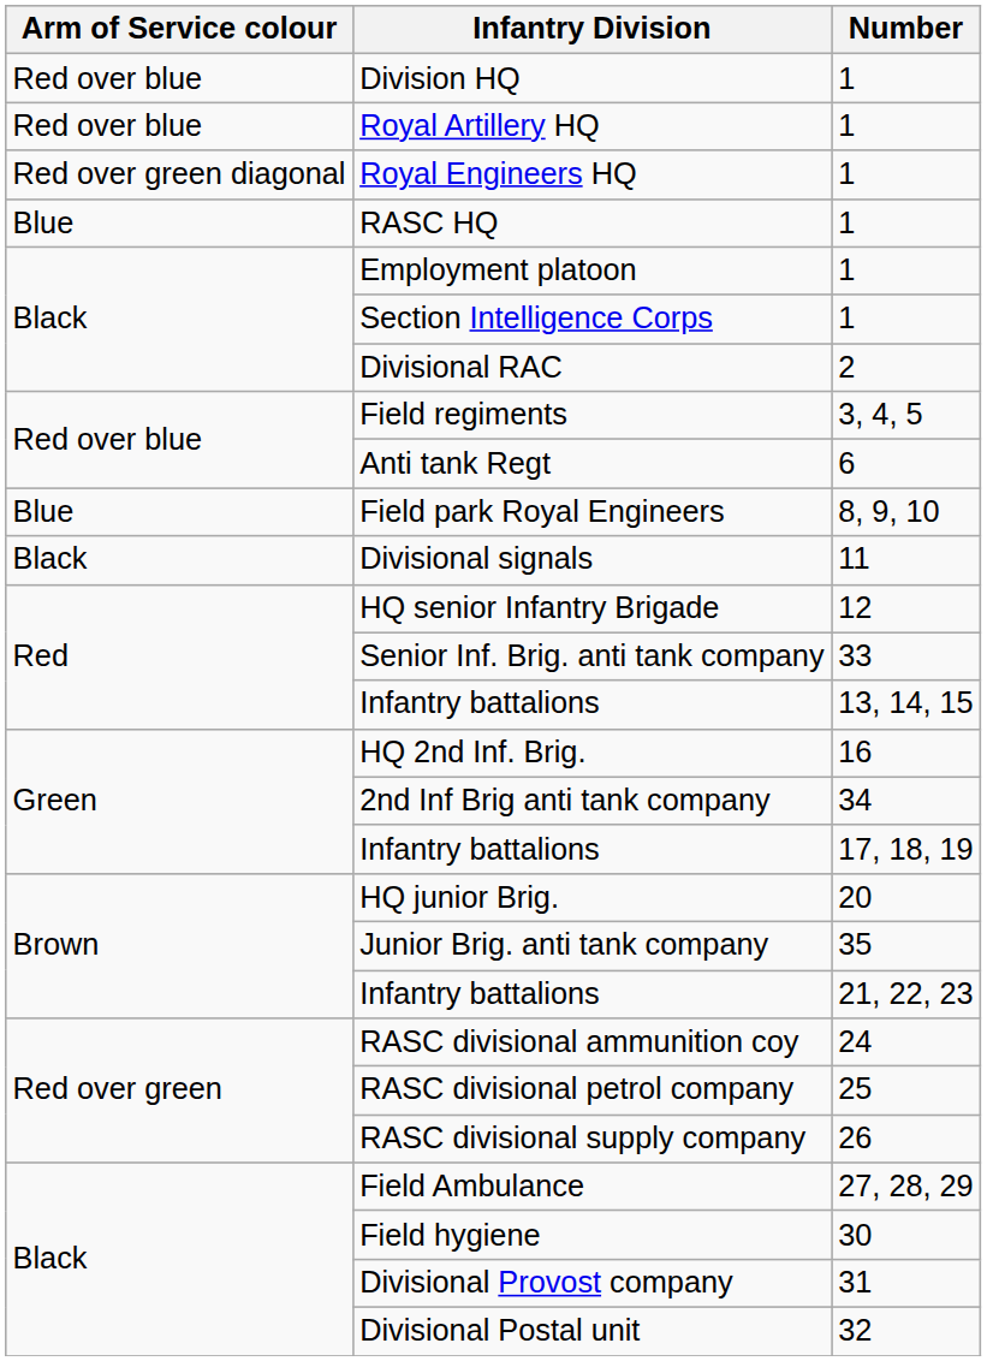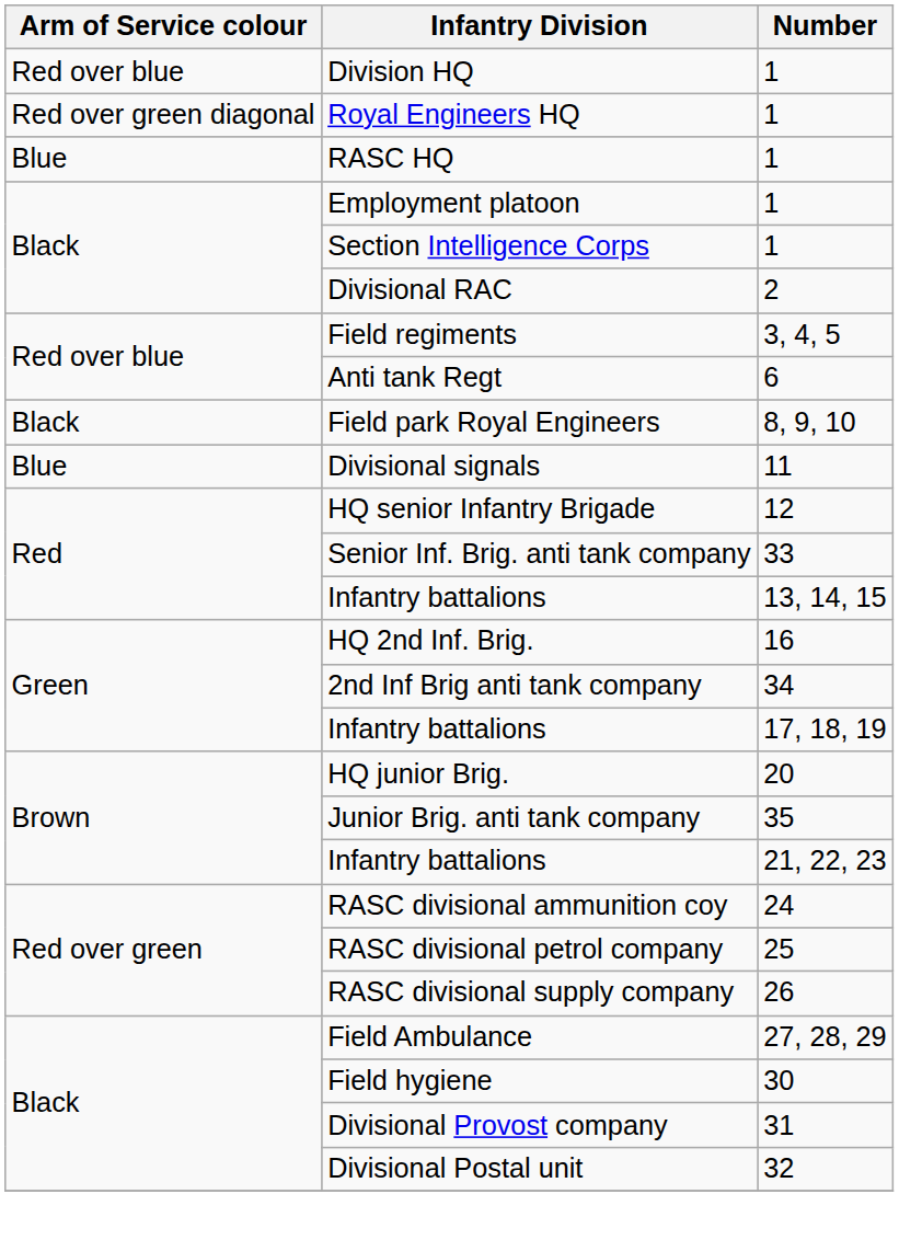 <table class="wikitable" style=centre;">
 <tr>
 <th>Arm of Service colour</th>
 <th>Infantry Division</th>
 <th>Number</th>
 </tr>
 <tr>
 <td>Red over blue</td>
 <td>Division HQ</td>
-<td>1</td>
-</tr>
-<tr>
-<td>Red over blue</td>
-<td><a href='#'>Royal Artillery</a> HQ</td>
 <td>1</td>
 </tr>
 <tr>
 <td>Red over green diagonal</td>
 <td><a href='#'>Royal Engineers</a> HQ</td>
 <td>1</td>
 </tr>
 <tr>
 <td>Blue</td>
 <td>RASC HQ</td>
 <td>1</td>
 </tr>
 <tr>
 <td rowspan=3>Black</td>
 <td>Employment platoon</td>
 <td>1</td>
 </tr>
 <tr>
 <td>Section <a href='#'>Intelligence Corps</a></td>
 <td>1</td>
 </tr>
 <tr>
 <td>Divisional RAC</td>
 <td>2</td>
 </tr>
 <tr>
 <td rowspan=2>Red over blue</td>
 <td>Field regiments</td>
 <td>3, 4, 5</td>
 </tr>
 <tr>
 <td>Anti tank Regt</td>
 <td>6</td>
 </tr>
 <tr>
-<td>Blue</td>
+<td>Black</td>
 <td>Field park Royal Engineers</td>
 <td>8, 9, 10</td>
 </tr>
 <tr>
-<td>Black</td>
+<td>Blue</td>
 <td>Divisional signals</td>
 <td>11</td>
 </tr>
 <tr>
 <td rowspan=3>Red</td>
 <td>HQ senior Infantry Brigade</td>
 <td>12</td>
 </tr>
 <tr>
 <td>Senior Inf. Brig. anti tank company</td>
 <td>33</td>
 </tr>
 <tr>
 <td>Infantry battalions</td>
 <td>13, 14, 15</td>
 </tr>
 <tr>
 <td rowspan=3>Green</td>
 <td>HQ 2nd Inf. Brig.</td>
 <td>16</td>
 </tr>
 <tr>
 <td>2nd Inf Brig anti tank company</td>
 <td>34</td>
 </tr>
 <tr>
 <td>Infantry battalions</td>
 <td>17, 18, 19</td>
 </tr>
 <tr>
 <td rowspan=3>Brown</td>
 <td>HQ junior Brig.</td>
 <td>20</td>
 </tr>
 <tr>
 <td>Junior Brig. anti tank company</td>
 <td>35</td>
 </tr>
 <tr>
 <td>Infantry battalions</td>
 <td>21, 22, 23</td>
 </tr>
 <tr>
 <td rowspan=3>Red over green</td>
 <td>RASC divisional ammunition coy</td>
 <td>24</td>
 </tr>
 <tr>
 <td>RASC divisional petrol company</td>
 <td>25</td>
 </tr>
 <tr>
 <td>RASC divisional supply company</td>
 <td>26</td>
 </tr>
 <tr>
 <td rowspan=4>Black</td>
 <td>Field Ambulance</td>
 <td>27, 28, 29</td>
 </tr>
 <tr>
 <td>Field hygiene</td>
 <td>30</td>
 </tr>
 <tr>
 <td>Divisional <a href='#'>Provost</a> company</td>
 <td>31</td>
 </tr>
 <tr>
 <td>Divisional Postal unit</td>
 <td>32</td>
 </tr>
 <tr>
 </tr>
 </table>
